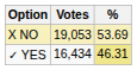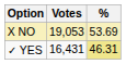 <table class="wikitable">
 <tr>
 <th>Option</th>
 <th>Votes</th>
 <th>%</th>
 </tr>
 <tr>
 <td style=background:#f8f1bd>X NO</td>
 <td style=background:#f8f1bd>19,053</td>
 <td style=background:#f8f1bd>53.69</td>
 </tr>
 <tr>
 <td>✓ YES</td>
-<td>16,434</td>
+<td>16,431</td>
 <td style="background: khaki;">46.31</td>
 </tr>
 </table>
